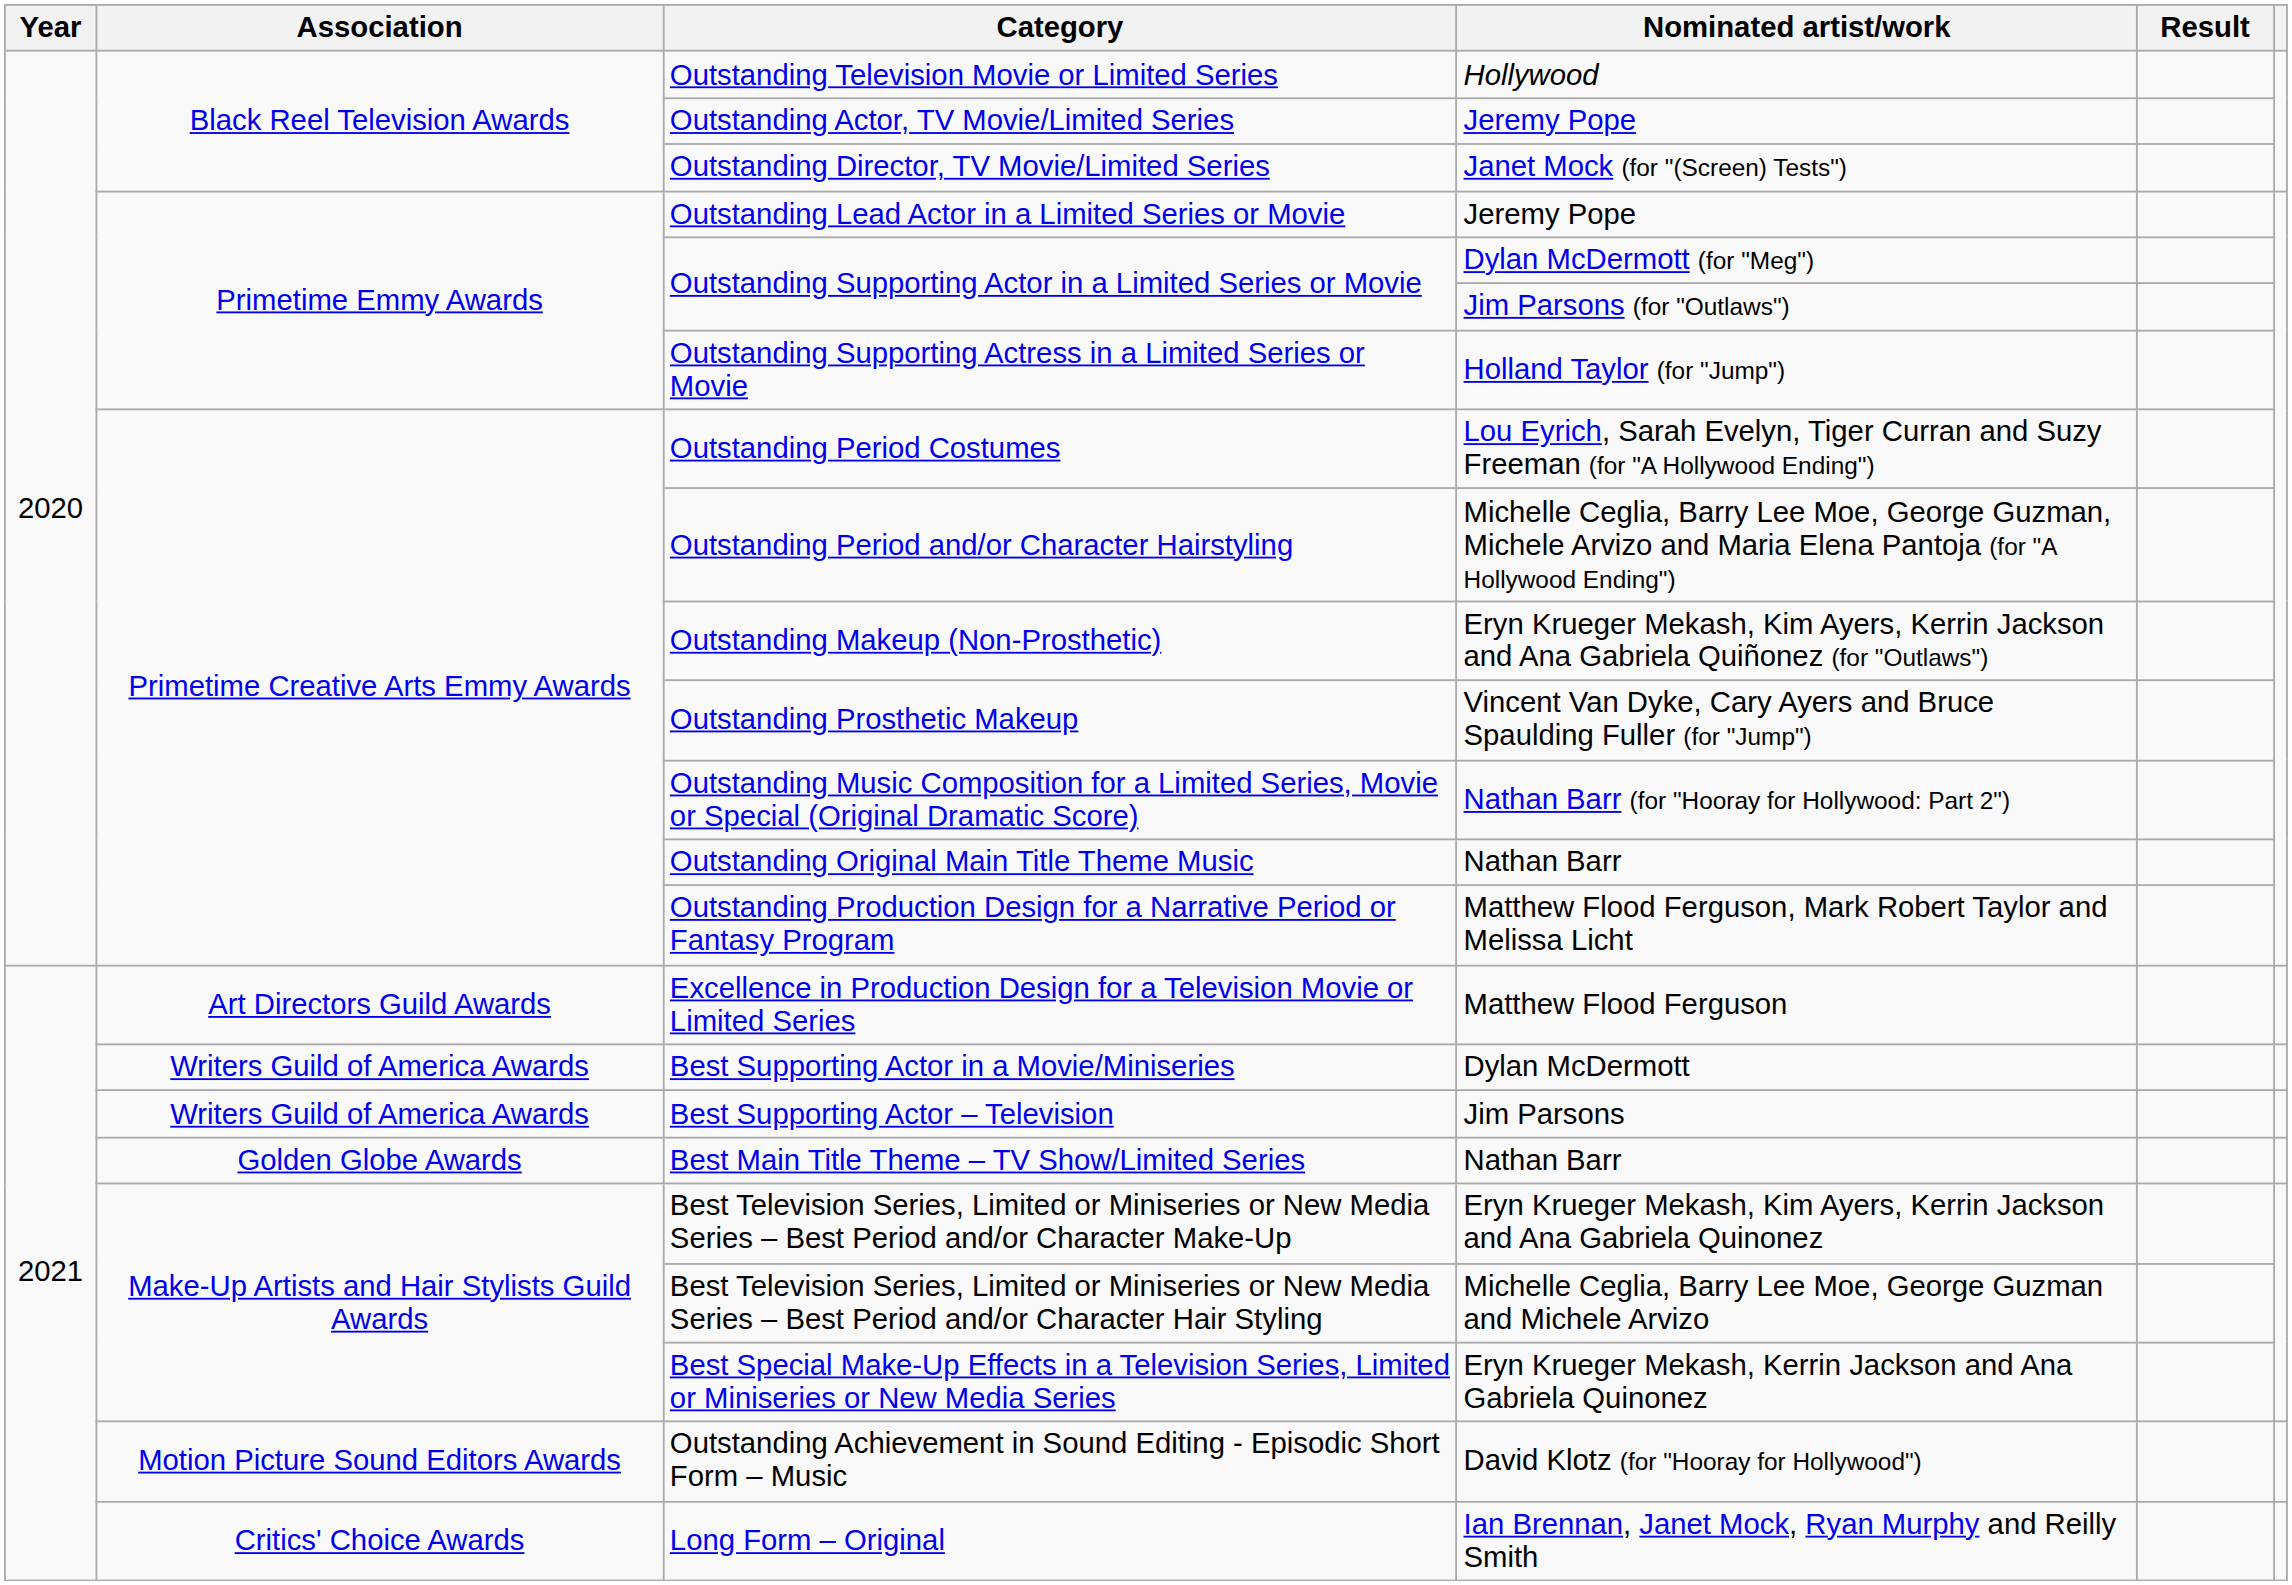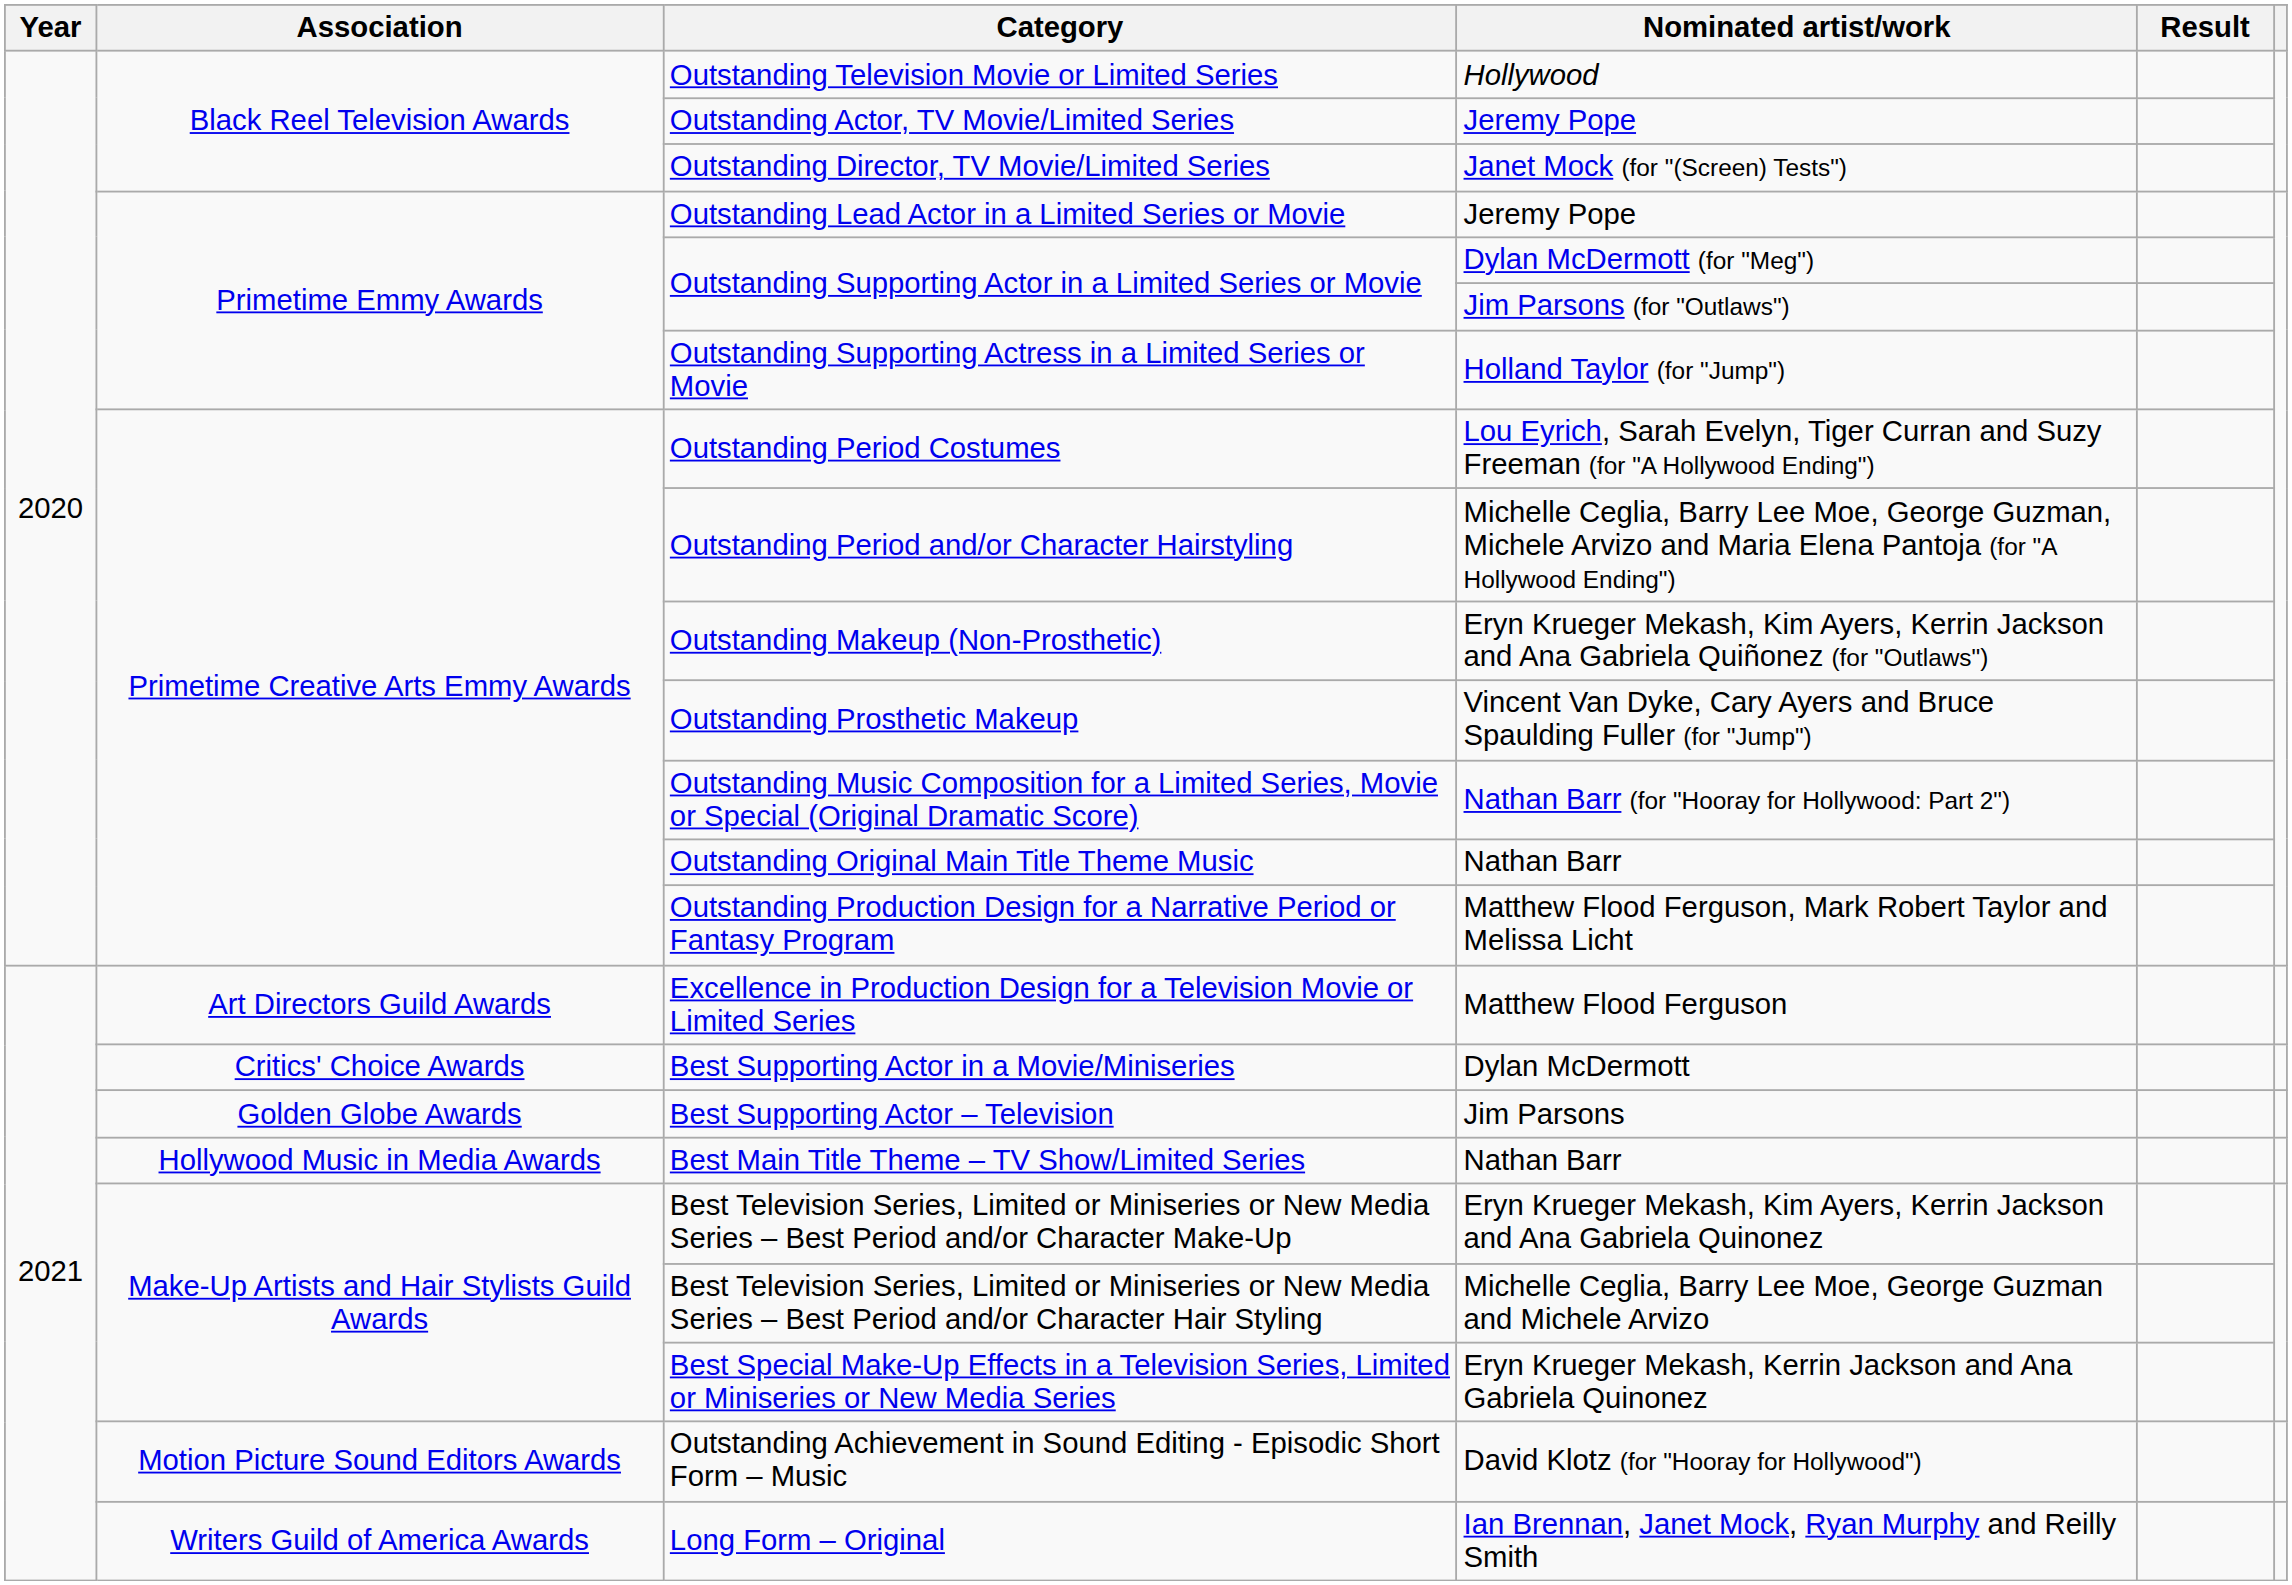 <table class="wikitable">
 <tr>
 <th style="width:04%;">Year</th>
 <th style="width:25%;">Association</th>
 <th style="width:35%;">Category</th>
 <th style="width:30%;">Nominated artist/work</th>
 <th style="width:10%;">Result</th>
 <th style="width:10%;"></th>
 </tr>
 <tr>
 <td rowspan="14" style="text-align:center;">2020</td>
 <td align="center" rowspan="3"><a href='#'>Black Reel Television Awards</a></td>
 <td><a href='#'>Outstanding Television Movie or Limited Series</a></td>
 <td><em>Hollywood</em></td>
 <td></td>
 <td align="center" rowspan="3"></td>
 </tr>
 <tr>
 <td><a href='#'>Outstanding Actor, TV Movie/Limited Series</a></td>
 <td><a href='#'>Jeremy Pope</a></td>
 <td></td>
 </tr>
 <tr>
 <td><a href='#'>Outstanding Director, TV Movie/Limited Series</a></td>
 <td><a href='#'>Janet Mock</a> <small>(for "(Screen) Tests")</small></td>
 <td></td>
 </tr>
 <tr>
 <td align="center" rowspan="4"><a href='#'>Primetime Emmy Awards</a></td>
 <td><a href='#'>Outstanding Lead Actor in a Limited Series or Movie</a></td>
 <td>Jeremy Pope</td>
 <td></td>
 <td align="center" rowspan="11"></td>
 </tr>
 <tr>
 <td rowspan="2"><a href='#'>Outstanding Supporting Actor in a Limited Series or Movie</a></td>
 <td><a href='#'>Dylan McDermott</a> <small>(for "Meg")</small></td>
 <td></td>
 </tr>
 <tr>
 <td><a href='#'>Jim Parsons</a> <small>(for "Outlaws")</small></td>
 <td></td>
 </tr>
 <tr>
 <td><a href='#'>Outstanding Supporting Actress in a Limited Series or Movie</a></td>
 <td><a href='#'>Holland Taylor</a> <small>(for "Jump")</small></td>
 <td></td>
 </tr>
 <tr>
 <td align="center" rowspan="7"><a href='#'>Primetime Creative Arts Emmy Awards</a></td>
 <td><a href='#'>Outstanding Period Costumes</a></td>
 <td><a href='#'>Lou Eyrich</a>, Sarah Evelyn, Tiger Curran and Suzy Freeman <small>(for "A Hollywood Ending")</small></td>
 <td></td>
 </tr>
 <tr>
 <td><a href='#'>Outstanding Period and/or Character Hairstyling</a></td>
 <td>Michelle Ceglia, Barry Lee Moe, George Guzman, Michele Arvizo and Maria Elena Pantoja <small>(for "A Hollywood Ending")</small></td>
 <td></td>
 </tr>
 <tr>
 <td><a href='#'>Outstanding Makeup (Non-Prosthetic)</a></td>
 <td>Eryn Krueger Mekash, Kim Ayers, Kerrin Jackson and Ana Gabriela Quiñonez <small>(for "Outlaws")</small></td>
 <td></td>
 </tr>
 <tr>
 <td><a href='#'>Outstanding Prosthetic Makeup</a></td>
 <td>Vincent Van Dyke, Cary Ayers and Bruce Spaulding Fuller <small>(for "Jump")</small></td>
 <td></td>
 </tr>
 <tr>
 <td><a href='#'>Outstanding Music Composition for a Limited Series, Movie or Special (Original Dramatic Score)</a></td>
 <td><a href='#'>Nathan Barr</a> <small>(for "Hooray for Hollywood: Part 2")</small></td>
 <td></td>
 </tr>
 <tr>
 <td><a href='#'>Outstanding Original Main Title Theme Music</a></td>
 <td>Nathan Barr</td>
 <td></td>
 </tr>
 <tr>
 <td><a href='#'>Outstanding Production Design for a Narrative Period or Fantasy Program</a></td>
 <td>Matthew Flood Ferguson, Mark Robert Taylor and Melissa Licht</td>
 <td></td>
 </tr>
 <tr>
 <td rowspan="9" style="text-align:center;">2021</td>
 <td align="center"><a href='#'>Art Directors Guild Awards</a></td>
 <td><a href='#'>Excellence in Production Design for a Television Movie or Limited Series</a></td>
 <td>Matthew Flood Ferguson</td>
 <td></td>
 <td align="center"></td>
 </tr>
 <tr>
-<td align="center"><a href='#'>Writers Guild of America Awards</a></td>
+<td align="center"><a href='#'>Critics' Choice Awards</a></td>
 <td><a href='#'>Best Supporting Actor in a Movie/Miniseries</a></td>
 <td>Dylan McDermott</td>
 <td></td>
 <td align="center"></td>
 </tr>
 <tr>
-<td align="center"><a href='#'>Writers Guild of America Awards</a></td>
+<td align="center"><a href='#'>Golden Globe Awards</a></td>
 <td><a href='#'>Best Supporting Actor – Television</a></td>
 <td>Jim Parsons</td>
 <td></td>
 <td align="center"></td>
 </tr>
 <tr>
-<td align="center"><a href='#'>Golden Globe Awards</a></td>
+<td align="center"><a href='#'>Hollywood Music in Media Awards</a></td>
 <td><a href='#'>Best Main Title Theme – TV Show/Limited Series</a></td>
 <td>Nathan Barr</td>
 <td></td>
 <td align="center"></td>
 </tr>
 <tr>
 <td align="center" rowspan="3"><a href='#'>Make-Up Artists and Hair Stylists Guild Awards</a></td>
 <td>Best Television Series, Limited or Miniseries or New Media Series – Best Period and/or Character Make-Up</td>
 <td>Eryn Krueger Mekash, Kim Ayers, Kerrin Jackson and Ana Gabriela Quinonez</td>
 <td></td>
 <td align="center" rowspan="3"></td>
 </tr>
 <tr>
 <td>Best Television Series, Limited or Miniseries or New Media Series – Best Period and/or Character Hair Styling</td>
 <td>Michelle Ceglia, Barry Lee Moe, George Guzman and Michele Arvizo</td>
 <td></td>
 </tr>
 <tr>
 <td><a href='#'>Best Special Make-Up Effects in a Television Series, Limited or Miniseries or New Media Series</a></td>
 <td>Eryn Krueger Mekash, Kerrin Jackson and Ana Gabriela Quinonez</td>
 <td></td>
 </tr>
 <tr>
 <td align="center"><a href='#'>Motion Picture Sound Editors Awards</a></td>
 <td>Outstanding Achievement in Sound Editing - Episodic Short Form – Music</td>
 <td>David Klotz <small>(for "Hooray for Hollywood")</small></td>
 <td></td>
 <td align="center"></td>
 </tr>
 <tr>
-<td align="center"><a href='#'>Critics' Choice Awards</a></td>
+<td align="center"><a href='#'>Writers Guild of America Awards</a></td>
 <td><a href='#'>Long Form – Original</a></td>
 <td><a href='#'>Ian Brennan</a>, <a href='#'>Janet Mock</a>, <a href='#'>Ryan Murphy</a> and Reilly Smith</td>
 <td></td>
 <td align="center"></td>
 </tr>
 </table>
